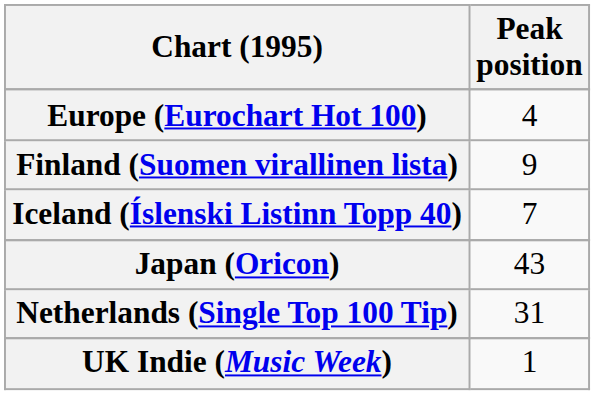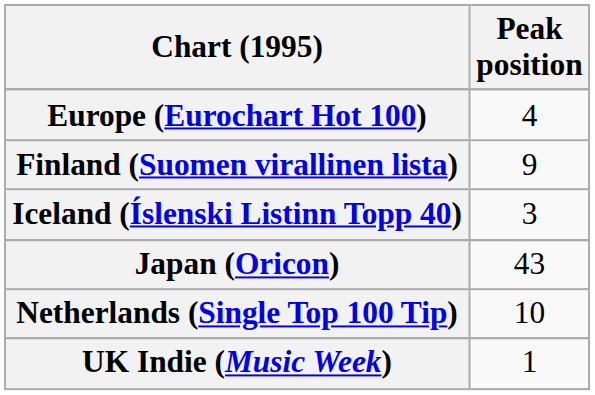 <table class="wikitable sortable plainrowheaders" style="text-align:center">
 <tr>
 <th>Chart (1995)</th>
 <th>Peak<br>position</th>
 </tr>
 <tr>
 </tr>
 <tr>
 <th scope="row">Europe (<a href='#'>Eurochart Hot 100</a>)</th>
 <td>4</td>
 </tr>
 <tr>
 <th scope="row">Finland (<a href='#'>Suomen virallinen lista</a>)</th>
 <td>9</td>
 </tr>
 <tr>
 <th scope="row">Iceland (<a href='#'>Íslenski Listinn Topp 40</a>)</th>
-<td>7</td>
+<td>3</td>
 </tr>
 <tr>
 </tr>
 <tr>
 <th scope="row">Japan (<a href='#'>Oricon</a>)</th>
 <td>43</td>
 </tr>
 <tr>
 <th scope="row">Netherlands (<a href='#'>Single Top 100 Tip</a>)</th>
-<td>31</td>
+<td>10</td>
 </tr>
 <tr>
 </tr>
 <tr>
 </tr>
 <tr>
 </tr>
 <tr>
 <th scope="row">UK Indie (<em><a href='#'>Music Week</a></em>)</th>
 <td align=center>1</td>
 </tr>
 </table>
